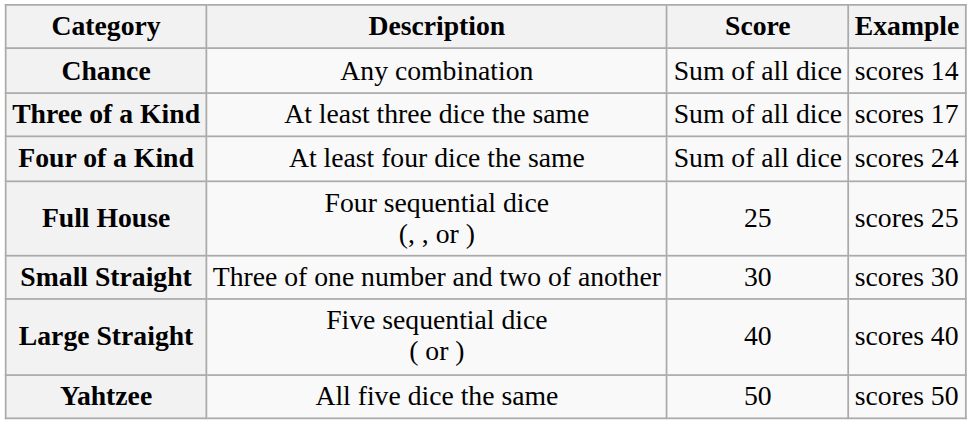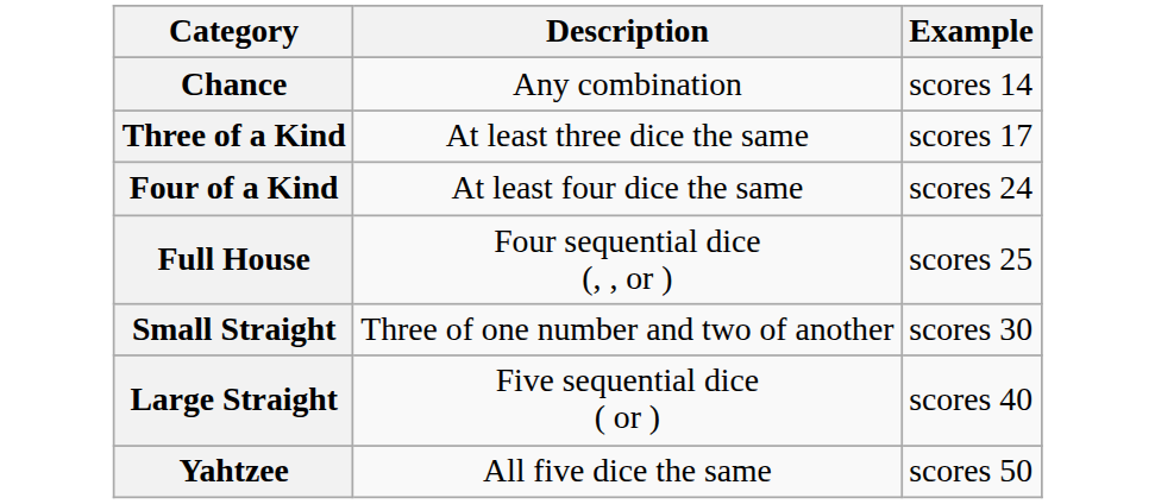 <table class="wikitable" style="text-align:center; margin-left: auto; margin-right: auto">
 <tr>
 <th scope="col">Category</th>
 <th scope="col">Description</th>
-<th scope="col">Score</th>
 <th scope="col">Example</th>
 </tr>
 <tr>
 <th scope="row">Chance</th>
 <td>Any combination</td>
-<td>Sum of all dice</td>
 <td style="font-size:100%; text-align:left"> scores 14</td>
 </tr>
 <tr>
 <th scope="row">Three of a Kind</th>
 <td>At least three dice the same</td>
-<td>Sum of all dice</td>
 <td style="font-size:100%; text-align:left"> scores 17</td>
 </tr>
 <tr>
 <th scope="row">Four of a Kind</th>
 <td>At least four dice the same</td>
-<td>Sum of all dice</td>
 <td style="font-size:100%; text-align:left"> scores 24</td>
 </tr>
 <tr>
 <th scope="row">Full House</th>
 <td>Four sequential dice<br>(, , or )</td>
-<td>25</td>
 <td style="font-size:100%; text-align:left"> scores 25</td>
 </tr>
 <tr>
 <th scope="row">Small Straight</th>
 <td>Three of one number and two of another</td>
-<td>30</td>
 <td style="font-size:100%; text-align:left"> scores 30</td>
 </tr>
 <tr>
 <th scope="row">Large Straight</th>
 <td>Five sequential dice<br>( or )</td>
-<td>40</td>
 <td style="font-size:100%; text-align:left"> scores 40</td>
 </tr>
 <tr>
 <th scope="row">Yahtzee</th>
 <td>All five dice the same</td>
-<td>50</td>
 <td style="font-size:100%; text-align:left"> scores 50</td>
 </tr>
 </table>
